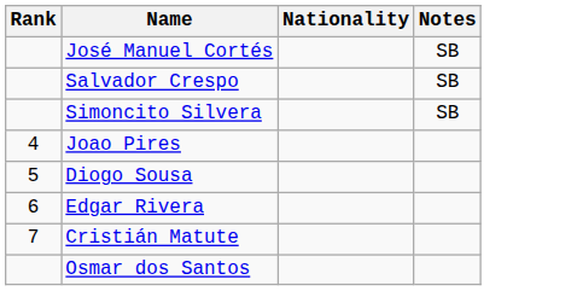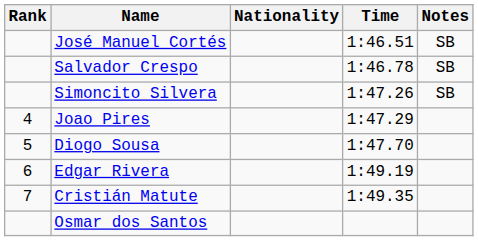 <table class="wikitable sortable" style="text-align:center;font-size:95%">
 <tr>
 <th>Rank</th>
 <th>Name</th>
 <th>Nationality</th>
+<th>Time</th>
 <th>Notes</th>
 </tr>
 <tr>
 <td></td>
 <td align=left><a href='#'>José Manuel Cortés</a></td>
 <td align=left></td>
+<td>1:46.51</td>
 <td>SB</td>
 </tr>
 <tr>
 <td></td>
 <td align=left><a href='#'>Salvador Crespo</a></td>
 <td align=left></td>
+<td>1:46.78</td>
 <td>SB</td>
 </tr>
 <tr>
 <td></td>
 <td align=left><a href='#'>Simoncito Silvera</a></td>
 <td align=left></td>
+<td>1:47.26</td>
 <td>SB</td>
 </tr>
 <tr>
 <td>4</td>
 <td align=left><a href='#'>Joao Pires</a></td>
 <td align=left></td>
+<td>1:47.29</td>
 <td></td>
 </tr>
 <tr>
 <td>5</td>
 <td align=left><a href='#'>Diogo Sousa</a></td>
 <td align=left></td>
+<td>1:47.70</td>
 <td></td>
 </tr>
 <tr>
 <td>6</td>
 <td align=left><a href='#'>Edgar Rivera</a></td>
 <td align=left></td>
+<td>1:49.19</td>
 <td></td>
 </tr>
 <tr>
 <td>7</td>
 <td align=left><a href='#'>Cristián Matute</a></td>
 <td align=left></td>
+<td>1:49.35</td>
 <td></td>
 </tr>
 <tr>
 <td></td>
 <td align=left><a href='#'>Osmar dos Santos</a></td>
 <td align=left></td>
 <td></td>
+<td></td>
 </tr>
 </table>
